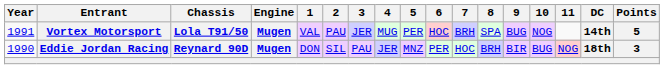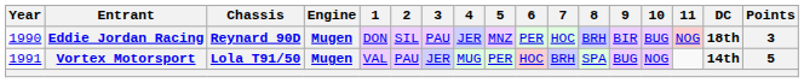 <table class="wikitable" style="text-align:center; font-size:85%">
 <tr>
 <th>Year</th>
 <th>Entrant</th>
 <th>Chassis</th>
 <th>Engine</th>
 <th>1</th>
 <th>2</th>
 <th>3</th>
 <th>4</th>
 <th>5</th>
 <th>6</th>
 <th>7</th>
 <th>8</th>
 <th>9</th>
 <th>10</th>
 <th>11</th>
 <th>DC</th>
 <th>Points</th>
 </tr>
 <tr>
+<td><a href='#'>1990</a></td>
+<th nowrap><a href='#'>Eddie Jordan Racing</a></th>
+<th nowrap><a href='#'>Reynard 90D</a></th>
+<th nowrap><a href='#'>Mugen</a></th>
+<td style="background:#EFCFFF;"><a href='#'>DON</a><br></td>
+<td style="background:#EFCFFF;"><a href='#'>SIL</a><br></td>
+<td style="background:#EFCFFF;"><a href='#'>PAU</a><br></td>
+<td style="background:#CFCFFF;"><a href='#'>JER</a><br></td>
+<td style="background:#EFCFFF;"><a href='#'>MNZ</a><br></td>
+<td style="background:#DFFFDF;"><a href='#'>PER</a><br></td>
+<td style="background:#DFFFDF;"><a href='#'>HOC</a><br></td>
+<td style="background:#CFCFFF;"><a href='#'>BRH</a><br></td>
+<td style="background:#EFCFFF;"><a href='#'>BIR</a><br></td>
+<td style="background:#EFCFFF;"><a href='#'>BUG</a><br></td>
+<td style="background:#FFCFCF;"><a href='#'>NOG</a><br></td>
+<th>18th</th>
+<th>3</th>
+</tr>
+<tr>
 <td><a href='#'>1991</a></td>
 <th nowrap><a href='#'>Vortex Motorsport</a></th>
 <th nowrap><a href='#'>Lola T91/50</a></th>
 <th nowrap><a href='#'>Mugen</a></th>
 <td style="background:#EFCFFF;"><a href='#'>VAL</a><br></td>
 <td style="background:#EFCFFF;"><a href='#'>PAU</a><br></td>
 <td style="background:#CFCFFF;"><a href='#'>JER</a><br></td>
 <td style="background:#DFFFDF;"><a href='#'>MUG</a><br></td>
 <td style="background:#DFFFDF;"><a href='#'>PER</a><br></td>
 <td style="background:#FFCFCF;"><a href='#'>HOC</a><br></td>
 <td style="background:#CFCFFF;"><a href='#'>BRH</a><br></td>
 <td style="background:#DFFFDF;"><a href='#'>SPA</a><br></td>
 <td style="background:#EFCFFF;"><a href='#'>BUG</a><br></td>
 <td style="background:#EFCFFF;"><a href='#'>NOG</a><br></td>
 <td></td>
 <th>14th</th>
 <th>5</th>
 </tr>
 <tr>
-<td><a href='#'>1990</a></td>
-<th nowrap><a href='#'>Eddie Jordan Racing</a></th>
-<th nowrap><a href='#'>Reynard 90D</a></th>
-<th nowrap><a href='#'>Mugen</a></th>
-<td style="background:#EFCFFF;"><a href='#'>DON</a><br></td>
-<td style="background:#EFCFFF;"><a href='#'>SIL</a><br></td>
-<td style="background:#EFCFFF;"><a href='#'>PAU</a><br></td>
-<td style="background:#CFCFFF;"><a href='#'>JER</a><br></td>
-<td style="background:#EFCFFF;"><a href='#'>MNZ</a><br></td>
-<td style="background:#DFFFDF;"><a href='#'>PER</a><br></td>
-<td style="background:#DFFFDF;"><a href='#'>HOC</a><br></td>
-<td style="background:#CFCFFF;"><a href='#'>BRH</a><br></td>
-<td style="background:#EFCFFF;"><a href='#'>BIR</a><br></td>
-<td style="background:#EFCFFF;"><a href='#'>BUG</a><br></td>
-<td style="background:#FFCFCF;"><a href='#'>NOG</a><br></td>
-<th>18th</th>
-<th>3</th>
-</tr>
-<tr>
 <th colspan="17"></th>
 </tr>
 </table>
